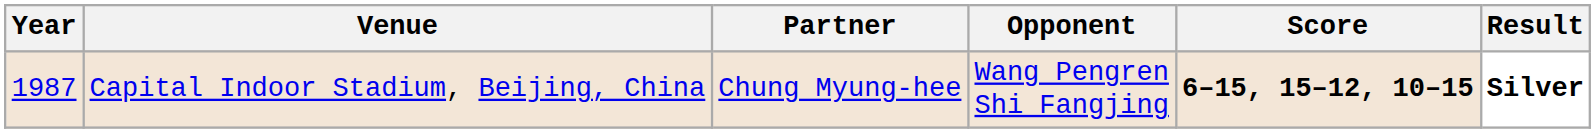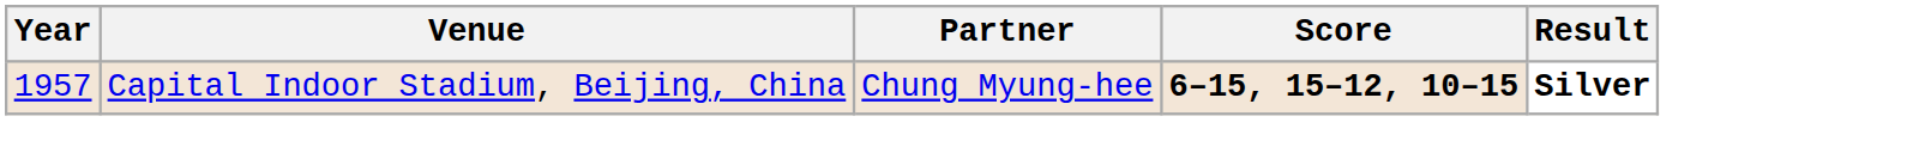 <table class="sortable wikitable" style="font-size: 90%;">
 <tr>
 <th>Year</th>
 <th>Venue</th>
 <th>Partner</th>
-<th>Opponent</th>
 <th>Score</th>
 <th>Result</th>
 </tr>
 <tr style="background:#F3E6D7">
-<td align="center"><a href='#'>1987</a></td>
+<td align="center"><a href='#'>1957</a></td>
 <td><a href='#'>Capital Indoor Stadium</a>, <a href='#'>Beijing, China</a></td>
 <td> <a href='#'>Chung Myung-hee</a></td>
-<td> <a href='#'>Wang Pengren</a><br> <a href='#'>Shi Fangjing</a></td>
 <td><strong>6–15, 15–12, 10–15</strong></td>
 <td style="text-align:left; background:white"> <strong>Silver</strong></td>
 </tr>
 </table>
